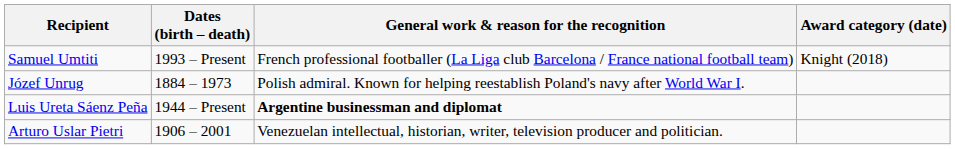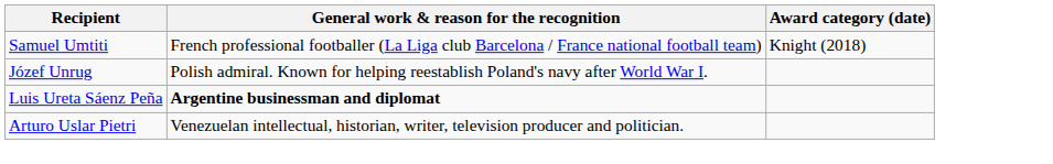 <table class="wikitable sortable static-row-numbers"|>
 <tr>
 <th>Recipient</th>
-<th style="white-space: nowrap;">Dates<br>(birth – death)</th>
 <th>General work & reason for the recognition</th>
 <th style="white-space: nowrap">Award category (date)</th>
 </tr>
 <tr>
 <td><a href='#'>Samuel Umtiti</a></td>
-<td>1993 – Present</td>
 <td>French professional footballer (<a href='#'>La Liga</a> club <a href='#'>Barcelona</a> / <a href='#'>France national football team</a>)</td>
 <td style="white-space: nowrap; text-align:left">Knight (2018)</td>
 </tr>
 <tr>
 <td><a href='#'>Józef Unrug</a></td>
-<td>1884 – 1973</td>
 <td>Polish admiral. Known for helping reestablish Poland's navy after <a href='#'>World War I</a>.</td>
 <td style="white-space: nowrap; text-align:left"></td>
 </tr>
 <tr>
 <td><a href='#'>Luis Ureta Sáenz Peña</a></td>
-<td>1944 – Present</td>
 <td><strong>Argentine businessman and diplomat</strong></td>
 <td style="white-space: nowrap; text-align:left"></td>
 </tr>
 <tr>
 <td><a href='#'>Arturo Uslar Pietri</a></td>
-<td>1906 – 2001</td>
 <td>Venezuelan intellectual, historian, writer, television producer and politician.</td>
 <td style="white-space: nowrap; text-align:left"></td>
 </tr>
 </table>
